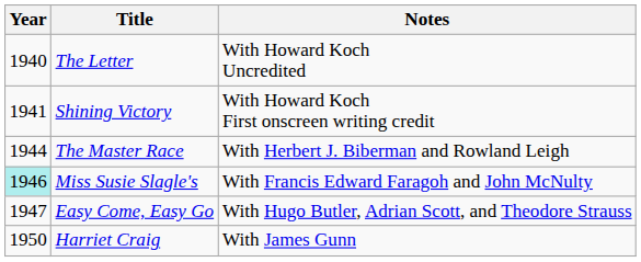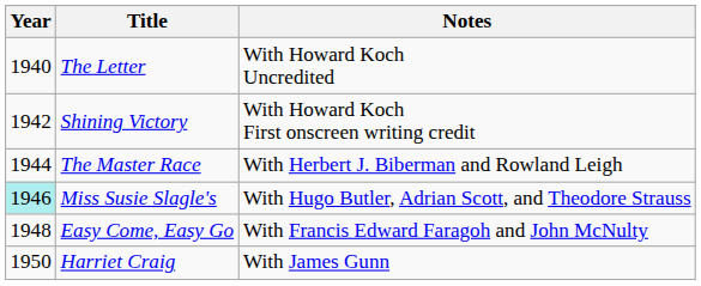 <table class="wikitable sortable">
 <tr>
 <th>Year</th>
 <th>Title</th>
 <th class="unsortable">Notes</th>
 </tr>
 <tr>
 <td>1940</td>
 <td><em><a href='#'>The Letter</a></em></td>
 <td>With Howard Koch<br>Uncredited</td>
 </tr>
 <tr>
-<td>1941</td>
+<td>1942</td>
 <td><em><a href='#'>Shining Victory</a></em></td>
 <td>With Howard Koch<br>First onscreen writing credit</td>
 </tr>
 <tr>
 <td>1944</td>
 <td><em><a href='#'>The Master Race</a></em></td>
 <td>With <a href='#'>Herbert J. Biberman</a> and Rowland Leigh</td>
 </tr>
 <tr>
 <td style="background: paleturquoise;">1946</td>
 <td><em><a href='#'>Miss Susie Slagle's</a></em></td>
-<td>With <a href='#'>Francis Edward Faragoh</a> and <a href='#'>John McNulty</a></td>
+<td>With <a href='#'>Hugo Butler</a>, <a href='#'>Adrian Scott</a>, and <a href='#'>Theodore Strauss</a></td>
 </tr>
 <tr>
-<td>1947</td>
+<td>1948</td>
 <td><em><a href='#'>Easy Come, Easy Go</a></em></td>
-<td>With <a href='#'>Hugo Butler</a>, <a href='#'>Adrian Scott</a>, and <a href='#'>Theodore Strauss</a></td>
+<td>With <a href='#'>Francis Edward Faragoh</a> and <a href='#'>John McNulty</a></td>
 </tr>
 <tr>
 <td>1950</td>
 <td><em><a href='#'>Harriet Craig</a></em></td>
 <td>With <a href='#'>James Gunn</a></td>
 </tr>
 </table>
